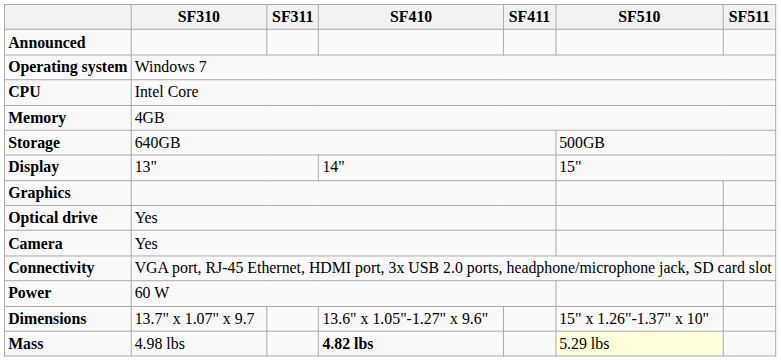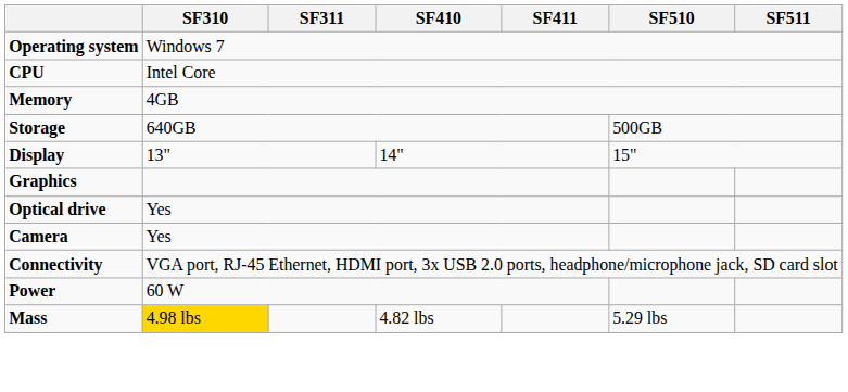 <table class="wikitable">
 <tr>
 <th></th>
 <th>SF310</th>
 <th>SF311</th>
 <th>SF410</th>
 <th>SF411</th>
 <th>SF510</th>
 <th>SF511</th>
-</tr>
-<tr>
-<td><strong>Announced</strong></td>
-<td></td>
-<td></td>
-<td></td>
-<td></td>
-<td></td>
-<td></td>
 </tr>
 <tr>
 <td><strong>Operating system</strong></td>
 <td colspan="6">Windows 7</td>
 </tr>
 <tr>
 <td><strong>CPU</strong></td>
 <td colspan="6">Intel Core</td>
 </tr>
 <tr>
 <td><strong>Memory</strong></td>
 <td colspan="6">4GB</td>
 </tr>
 <tr>
 <td><strong>Storage</strong></td>
 <td colspan="4">640GB</td>
 <td colspan="2">500GB</td>
 </tr>
 <tr>
 <td><strong>Display</strong></td>
 <td colspan="2">13"</td>
 <td colspan="2">14"</td>
 <td colspan="2">15"</td>
 </tr>
 <tr>
 <td><strong>Graphics</strong></td>
 <td colspan="4"></td>
 <td></td>
 <td></td>
 </tr>
 <tr>
 <td><strong>Optical drive</strong></td>
 <td colspan="4">Yes</td>
 <td></td>
 <td></td>
 </tr>
 <tr>
 <td><strong>Camera</strong></td>
 <td colspan="4">Yes</td>
 <td></td>
 <td></td>
 </tr>
 <tr>
 <td><strong>Connectivity</strong></td>
 <td colspan="6">VGA port, RJ-45 Ethernet, HDMI port, 3x USB 2.0 ports, headphone/microphone jack, SD card slot</td>
 </tr>
 <tr>
 <td><strong>Power</strong></td>
 <td colspan="4">60 W</td>
 <td></td>
 <td></td>
 </tr>
 <tr>
-<td><strong>Dimensions</strong></td>
-<td>13.7" x 1.07" x 9.7</td>
+<td><strong>Mass</strong></td>
+<td style="background: gold;">4.98 lbs</td>
 <td></td>
-<td>13.6" x 1.05"-1.27" x 9.6"</td>
+<td>4.82 lbs</td>
 <td></td>
-<td>15" x 1.26"-1.37" x 10"</td>
-<td></td>
-</tr>
-<tr>
-<td><strong>Mass</strong></td>
-<td>4.98 lbs</td>
-<td></td>
-<td><strong>4.82 lbs</strong></td>
-<td></td>
-<td style="background: lightyellow;">5.29 lbs</td>
+<td>5.29 lbs</td>
 <td></td>
 </tr>
 </table>
